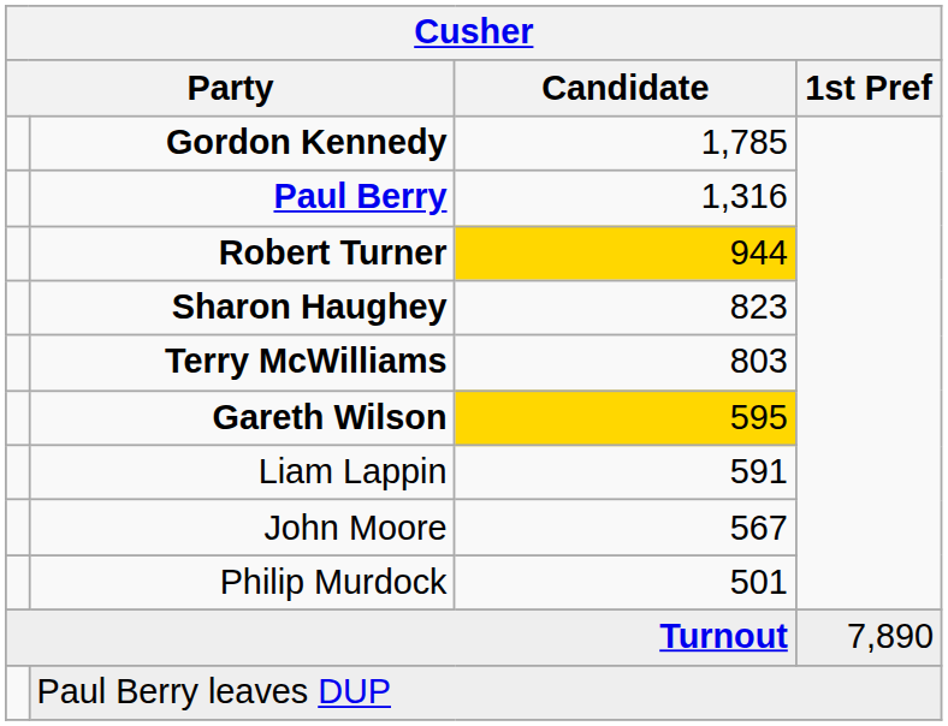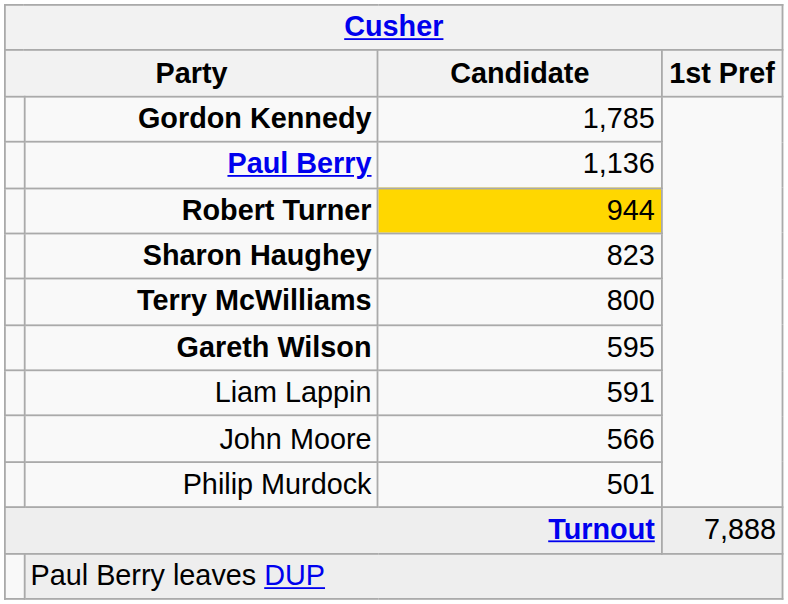 <table class="wikitable">
 <tr>
 <th colspan="4" align="center"><a href='#'>Cusher</a></th>
 </tr>
 <tr>
 <th colspan="2" align="center" width=200>Party</th>
 <th width=150>Candidate</th>
 <th width=60>1st Pref</th>
 </tr>
 <tr>
 <td></td>
 <td align="right"><strong>Gordon Kennedy</strong></td>
 <td align="right">1,785</td>
 </tr>
 <tr>
 <td></td>
 <td align="right"><strong><a href='#'>Paul Berry</a></strong></td>
-<td align="right">1,316</td>
+<td align="right">1,136</td>
 </tr>
 <tr>
 <td></td>
 <td align="right"><strong>Robert Turner</strong></td>
 <td align="right" style="background: gold;">944</td>
 </tr>
 <tr>
 <td></td>
 <td align="right"><strong>Sharon Haughey</strong></td>
 <td align="right">823</td>
 </tr>
 <tr>
 <td></td>
 <td align="right"><strong>Terry McWilliams</strong></td>
-<td align="right">803</td>
+<td align="right">800</td>
 </tr>
 <tr>
 <td></td>
 <td align="right"><strong>Gareth Wilson</strong></td>
-<td align="right" style="background: gold;">595</td>
+<td align="right">595</td>
 </tr>
 <tr>
 <td></td>
 <td align="right">Liam Lappin</td>
 <td align="right">591</td>
 </tr>
 <tr>
 <td></td>
 <td align="right">John Moore</td>
-<td align="right">567</td>
+<td align="right">566</td>
 </tr>
 <tr>
 <td></td>
 <td align="right">Philip Murdock</td>
 <td align="right">501</td>
 </tr>
 <tr bgcolor="EEEEEE">
 <td colspan=3 align="right"><strong><a href='#'>Turnout</a></strong></td>
-<td align="right">7,890</td>
+<td align="right">7,888</td>
 </tr>
 <tr>
 <td bgcolor=></td>
 <td colspan=3 bgcolor="EEEEEE">Paul Berry leaves <a href='#'>DUP</a></td>
 </tr>
 </table>
